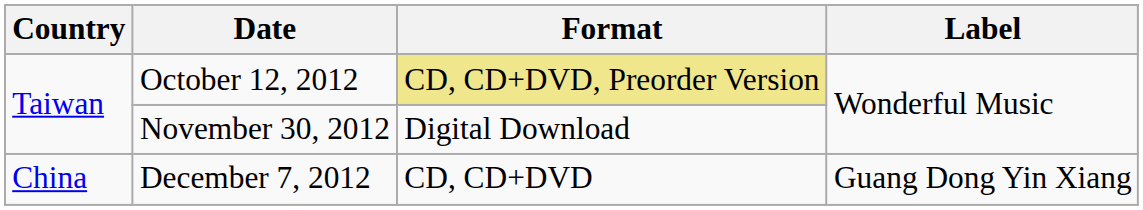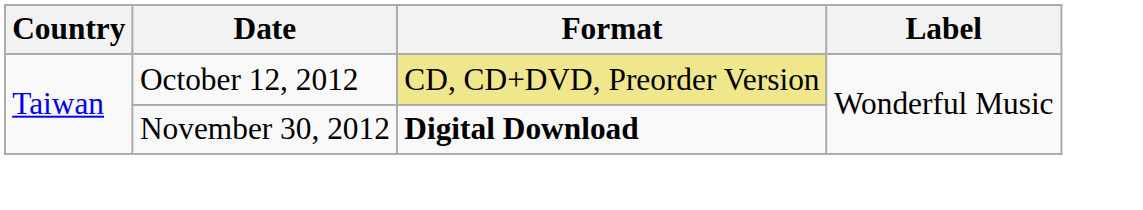 <table class="wikitable">
 <tr>
 <th>Country</th>
 <th>Date</th>
 <th>Format</th>
 <th>Label</th>
 </tr>
 <tr>
 <td rowspan="2"><a href='#'>Taiwan</a></td>
 <td>October 12, 2012</td>
 <td style="background: khaki;">CD, CD+DVD, Preorder Version</td>
 <td rowspan="2">Wonderful Music</td>
 </tr>
 <tr>
 <td>November 30, 2012</td>
-<td>Digital Download</td>
-</tr>
-<tr>
-<td><a href='#'>China</a></td>
-<td>December 7, 2012</td>
-<td>CD, CD+DVD</td>
-<td>Guang Dong Yin Xiang</td>
+<td><strong>Digital Download</strong></td>
 </tr>
 </table>
